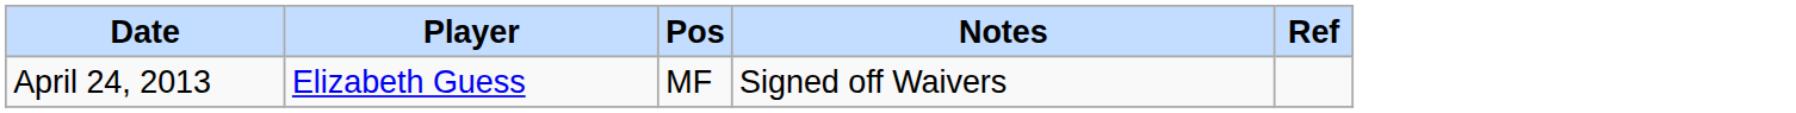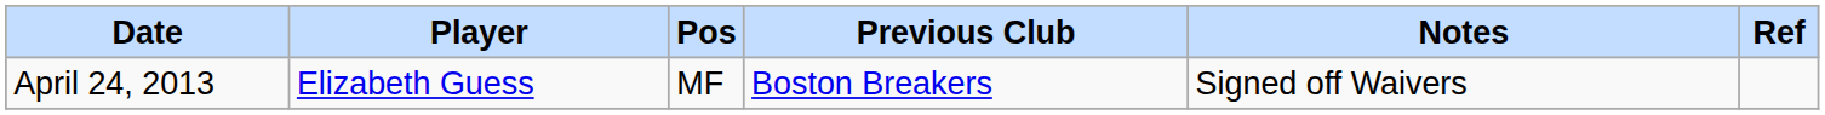 <table class="wikitable" style="text-align:left; font-size:95%">
 <tr>
 <th style="background:#c2ddff; width:125px;">Date</th>
 <th style="background:#c2ddff; width:170px;">Player</th>
 <th style="background:#c2ddff; width:25px;">Pos</th>
+<th style="background:#c2ddff; width:200px;">Previous Club</th>
 <th style="background:#c2ddff; width:250px;">Notes</th>
 <th style="background:#c2ddff; width:30px;">Ref</th>
 </tr>
 <tr>
 <td>April 24, 2013</td>
 <td> <a href='#'>Elizabeth Guess</a></td>
 <td>MF</td>
+<td><a href='#'>Boston Breakers</a></td>
 <td>Signed off Waivers</td>
 <td></td>
 </tr>
 </table>
